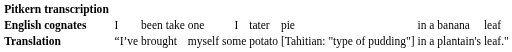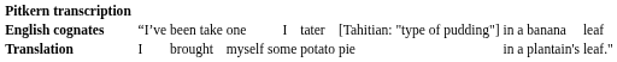 <table>
 <tr>
 <td><strong>Pitkern transcription</strong></td>
 <td></td>
 <td></td>
 <td></td>
 <td></td>
 <td></td>
 <td></td>
 <td></td>
 <td></td>
 <td></td>
 <td></td>
 <td></td>
 <td></td>
 </tr>
 <tr>
 <td><strong>English cognates</strong></td>
 <td></td>
-<td>I</td>
+<td>“I’ve</td>
 <td>been</td>
 <td>take</td>
 <td>one</td>
 <td>I</td>
 <td>tater</td>
-<td>pie</td>
+<td>[Tahitian: "type of pudding"]</td>
 <td>in</td>
 <td>a</td>
 <td>banana</td>
 <td>leaf</td>
 </tr>
 <tr>
 <td><strong>Translation</strong></td>
 <td></td>
-<td>“I’ve</td>
+<td>I</td>
 <td colspan="2">brought</td>
 <td colspan="2">myself some</td>
 <td>potato</td>
-<td>[Tahitian: "type of pudding"]</td>
+<td>pie</td>
 <td>in</td>
 <td>a</td>
 <td>plantain's</td>
 <td>leaf."</td>
 </tr>
 </table>
